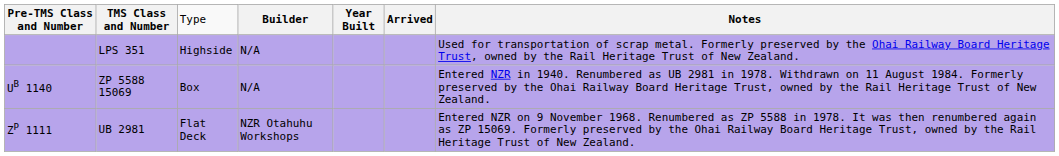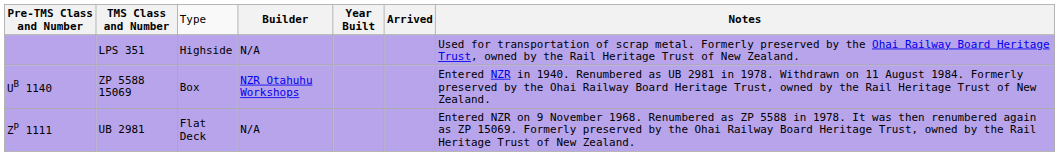 <table class="sortable wikitable" border="1">
 <tr>
 <th>Pre-TMS Class and Number</th>
 <th>TMS Class and Number</th>
 <td>Type</td>
 <th>Builder</th>
 <th>Year Built</th>
 <th>Arrived</th>
 <th>Notes</th>
 </tr>
 <tr style="background:#B7A4EB;">
 <td></td>
 <td>LPS 351</td>
 <td>Highside</td>
 <td>N/A</td>
 <td></td>
 <td></td>
 <td>Used for transportation of scrap metal. Formerly preserved by the <a href='#'>Ohai Railway Board Heritage Trust</a>, owned by the Rail Heritage Trust of New Zealand.</td>
 </tr>
 <tr style="background:#B7A4EB;">
 <td>U<sup>B</sup> 1140</td>
 <td>ZP 5588<br>15069</td>
 <td>Box</td>
-<td>N/A</td>
+<td><a href='#'>NZR Otahuhu Workshops</a></td>
 <td></td>
 <td></td>
 <td>Entered <a href='#'>NZR</a> in 1940. Renumbered as UB 2981 in 1978. Withdrawn on 11 August 1984. Formerly preserved by the Ohai Railway Board Heritage Trust, owned by the Rail Heritage Trust of New Zealand.</td>
 </tr>
 <tr style="background:#B7A4EB;">
 <td>Z<sup>P</sup> 1111</td>
 <td>UB 2981</td>
 <td>Flat Deck</td>
-<td>NZR Otahuhu Workshops</td>
+<td>N/A</td>
 <td></td>
 <td></td>
 <td>Entered NZR on 9 November 1968. Renumbered as ZP 5588 in 1978. It was then renumbered again as ZP 15069. Formerly preserved by the Ohai Railway Board Heritage Trust, owned by the Rail Heritage Trust of New Zealand.</td>
 </tr>
 </table>
